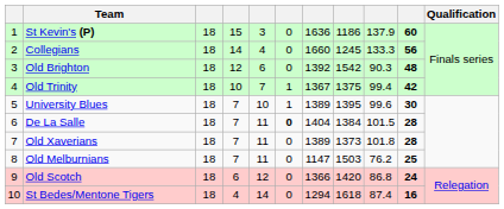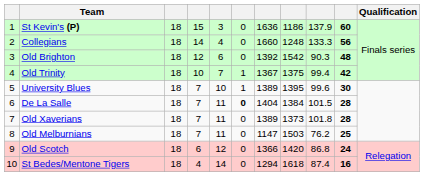 <table class="wikitable" style="text-align:center; margin-bottom:0">
 <tr>
 <th style="width:10px"></th>
 <th style="width:35%;">Team</th>
 <th style="width:30px;"></th>
 <th style="width:30px;"></th>
 <th style="width:30px;"></th>
 <th style="width:30px;"></th>
 <th style="width:30px;"></th>
 <th style="width:30px;"></th>
 <th style="width:30px;"></th>
 <th style="width:30px;"></th>
 <th>Qualification</th>
 </tr>
 <tr style="background:#ccffcc;">
 <td>1</td>
 <td style="text-align:left;"><a href='#'>St Kevin's</a> <strong>(P)</strong></td>
 <td>18</td>
 <td>15</td>
 <td>3</td>
 <td>0</td>
 <td>1636</td>
 <td>1186</td>
 <td>137.9</td>
 <td><strong>60</strong></td>
 <td rowspan=4>Finals series</td>
 </tr>
 <tr style="background:#ccffcc;">
 <td>2</td>
 <td style="text-align:left;"><a href='#'>Collegians</a></td>
 <td>18</td>
 <td>14</td>
 <td>4</td>
 <td>0</td>
 <td>1660</td>
-<td>1245</td>
+<td>1248</td>
 <td>133.3</td>
 <td><strong>56</strong></td>
 </tr>
 <tr style="background:#ccffcc;">
 <td>3</td>
 <td style="text-align:left;"><a href='#'>Old Brighton</a></td>
 <td>18</td>
 <td>12</td>
 <td>6</td>
 <td>0</td>
 <td>1392</td>
 <td>1542</td>
 <td>90.3</td>
 <td><strong>48</strong></td>
 </tr>
 <tr style="background:#ccffcc;">
 <td>4</td>
 <td style="text-align:left;"><a href='#'>Old Trinity</a></td>
 <td>18</td>
 <td>10</td>
 <td>7</td>
 <td>1</td>
 <td>1367</td>
 <td>1375</td>
 <td>99.4</td>
 <td><strong>42</strong></td>
 </tr>
 <tr>
 <td>5</td>
 <td style="text-align:left;"><a href='#'>University Blues</a></td>
 <td>18</td>
 <td>7</td>
 <td>10</td>
 <td>1</td>
 <td>1389</td>
 <td>1395</td>
 <td>99.6</td>
 <td><strong>30</strong></td>
 </tr>
 <tr>
 <td>6</td>
 <td style="text-align:left;"><a href='#'>De La Salle</a></td>
 <td>18</td>
 <td>7</td>
 <td>11</td>
 <td><strong>0</strong></td>
 <td>1404</td>
 <td>1384</td>
 <td>101.5</td>
 <td><strong>28</strong></td>
 </tr>
 <tr>
 <td>7</td>
 <td style="text-align:left;"><a href='#'>Old Xaverians</a></td>
 <td>18</td>
 <td>7</td>
 <td>11</td>
 <td>0</td>
 <td>1389</td>
 <td>1373</td>
 <td>101.8</td>
 <td><strong>28</strong></td>
 </tr>
 <tr>
 <td>8</td>
 <td style="text-align:left;"><a href='#'>Old Melburnians</a></td>
 <td>18</td>
 <td>7</td>
 <td>11</td>
 <td>0</td>
 <td>1147</td>
 <td>1503</td>
 <td>76.2</td>
 <td><strong>25</strong></td>
 </tr>
 <tr style="background:#FFCCCC;">
 <td>9</td>
 <td style="text-align:left;"><a href='#'>Old Scotch</a></td>
 <td>18</td>
 <td>6</td>
 <td>12</td>
 <td>0</td>
 <td>1366</td>
 <td>1420</td>
 <td>86.8</td>
 <td><strong>24</strong></td>
 <td rowspan=2><a href='#'>Relegation</a></td>
 </tr>
 <tr style="background:#FFCCCC;">
 <td>10</td>
 <td style="text-align:left;"><a href='#'>St Bedes/Mentone Tigers</a></td>
 <td>18</td>
 <td>4</td>
 <td>14</td>
 <td>0</td>
 <td>1294</td>
 <td>1618</td>
 <td>87.4</td>
 <td><strong>16</strong></td>
 </tr>
 </table>
